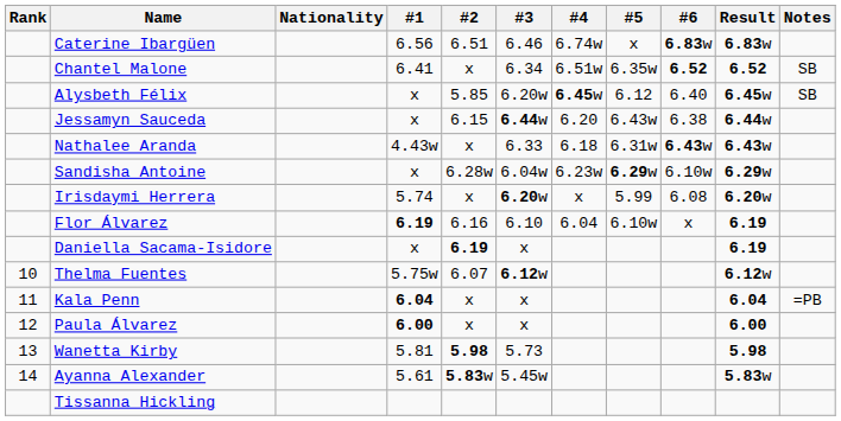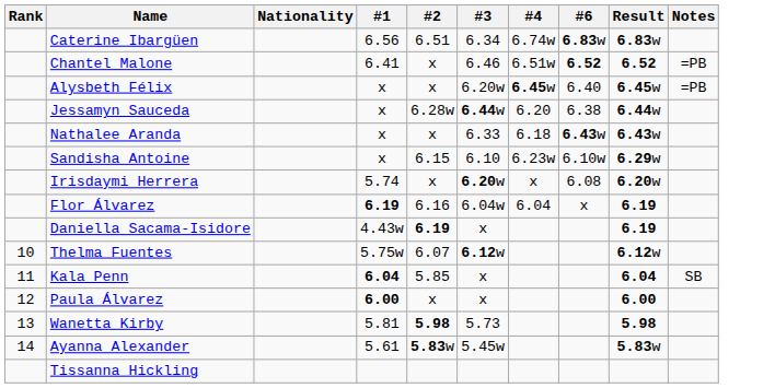 <table class="wikitable sortable" style="text-align:center">
 <tr>
 <th>Rank</th>
 <th>Name</th>
 <th>Nationality</th>
 <th>#1</th>
 <th>#2</th>
 <th>#3</th>
 <th>#4</th>
-<th>#5</th>
 <th>#6</th>
 <th>Result</th>
 <th>Notes</th>
 </tr>
 <tr>
 <td></td>
 <td align=left><a href='#'>Caterine Ibargüen</a></td>
 <td align=left></td>
 <td>6.56</td>
 <td>6.51</td>
-<td>6.46</td>
+<td>6.34</td>
 <td>6.74w</td>
-<td>x</td>
 <td><strong>6.83</strong>w</td>
 <td><strong>6.83</strong>w</td>
 <td></td>
 </tr>
 <tr>
 <td></td>
 <td align=left><a href='#'>Chantel Malone</a></td>
 <td align=left></td>
 <td>6.41</td>
 <td>x</td>
-<td>6.34</td>
+<td>6.46</td>
 <td>6.51w</td>
-<td>6.35w</td>
 <td><strong>6.52</strong></td>
 <td><strong>6.52</strong></td>
-<td>SB</td>
+<td>=PB</td>
 </tr>
 <tr>
 <td></td>
 <td align=left><a href='#'>Alysbeth Félix</a></td>
 <td align=left></td>
 <td>x</td>
-<td>5.85</td>
+<td>x</td>
 <td>6.20w</td>
 <td><strong>6.45</strong>w</td>
-<td>6.12</td>
 <td>6.40</td>
 <td><strong>6.45</strong>w</td>
-<td>SB</td>
+<td>=PB</td>
 </tr>
 <tr>
 <td></td>
 <td align=left><a href='#'>Jessamyn Sauceda</a></td>
 <td align=left></td>
 <td>x</td>
-<td>6.15</td>
+<td>6.28w</td>
 <td><strong>6.44</strong>w</td>
 <td>6.20</td>
-<td>6.43w</td>
 <td>6.38</td>
 <td><strong>6.44</strong>w</td>
 <td></td>
 </tr>
 <tr>
 <td></td>
 <td align=left><a href='#'>Nathalee Aranda</a></td>
 <td align=left></td>
-<td>4.43w</td>
+<td>x</td>
 <td>x</td>
 <td>6.33</td>
 <td>6.18</td>
-<td>6.31w</td>
 <td><strong>6.43</strong>w</td>
 <td><strong>6.43</strong>w</td>
 <td></td>
 </tr>
 <tr>
 <td></td>
 <td align=left><a href='#'>Sandisha Antoine</a></td>
 <td align=left></td>
 <td>x</td>
-<td>6.28w</td>
-<td>6.04w</td>
+<td>6.15</td>
+<td>6.10</td>
 <td>6.23w</td>
-<td><strong>6.29</strong>w</td>
 <td>6.10w</td>
 <td><strong>6.29</strong>w</td>
 <td></td>
 </tr>
 <tr>
 <td></td>
 <td align=left><a href='#'>Irisdaymi Herrera</a></td>
 <td align=left></td>
 <td>5.74</td>
 <td>x</td>
 <td><strong>6.20</strong>w</td>
 <td>x</td>
-<td>5.99</td>
 <td>6.08</td>
 <td><strong>6.20</strong>w</td>
 <td></td>
 </tr>
 <tr>
 <td></td>
 <td align=left><a href='#'>Flor Álvarez</a></td>
 <td align=left></td>
 <td><strong>6.19</strong></td>
 <td>6.16</td>
-<td>6.10</td>
+<td>6.04w</td>
 <td>6.04</td>
-<td>6.10w</td>
 <td>x</td>
 <td><strong>6.19</strong></td>
 <td></td>
 </tr>
 <tr>
 <td></td>
 <td align=left><a href='#'>Daniella Sacama-Isidore</a></td>
 <td align=left></td>
-<td>x</td>
+<td>4.43w</td>
 <td><strong>6.19</strong></td>
 <td>x</td>
-<td></td>
 <td></td>
 <td></td>
 <td><strong>6.19</strong></td>
 <td></td>
 </tr>
 <tr>
 <td>10</td>
 <td align=left><a href='#'>Thelma Fuentes</a></td>
 <td align=left></td>
 <td>5.75w</td>
 <td>6.07</td>
 <td><strong>6.12</strong>w</td>
 <td></td>
 <td></td>
-<td></td>
 <td><strong>6.12</strong>w</td>
 <td></td>
 </tr>
 <tr>
 <td>11</td>
 <td align=left><a href='#'>Kala Penn</a></td>
 <td align=left></td>
 <td><strong>6.04</strong></td>
-<td>x</td>
+<td>5.85</td>
 <td>x</td>
 <td></td>
 <td></td>
-<td></td>
 <td><strong>6.04</strong></td>
-<td>=PB</td>
+<td>SB</td>
 </tr>
 <tr>
 <td>12</td>
 <td align=left><a href='#'>Paula Álvarez</a></td>
 <td align=left></td>
 <td><strong>6.00</strong></td>
 <td>x</td>
 <td>x</td>
-<td></td>
 <td></td>
 <td></td>
 <td><strong>6.00</strong></td>
 <td></td>
 </tr>
 <tr>
 <td>13</td>
 <td align=left><a href='#'>Wanetta Kirby</a></td>
 <td align=left></td>
 <td>5.81</td>
 <td><strong>5.98</strong></td>
 <td>5.73</td>
 <td></td>
 <td></td>
-<td></td>
 <td><strong>5.98</strong></td>
 <td></td>
 </tr>
 <tr>
 <td>14</td>
 <td align=left><a href='#'>Ayanna Alexander</a></td>
 <td align=left></td>
 <td>5.61</td>
 <td><strong>5.83</strong>w</td>
 <td>5.45w</td>
-<td></td>
 <td></td>
 <td></td>
 <td><strong>5.83</strong>w</td>
 <td></td>
 </tr>
 <tr>
 <td></td>
 <td align=left><a href='#'>Tissanna Hickling</a></td>
 <td align=left></td>
 <td></td>
 <td></td>
 <td></td>
 <td></td>
 <td></td>
-<td></td>
 <td><strong></strong></td>
 <td></td>
 </tr>
 </table>
